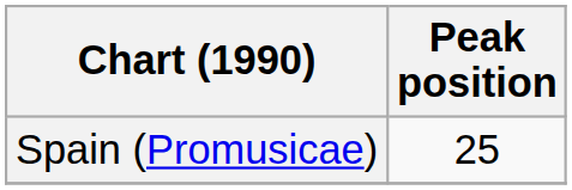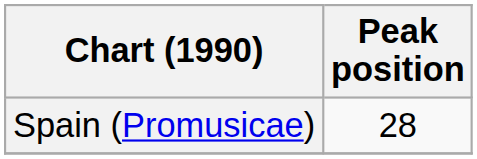 <table class="wikitable sortable">
 <tr>
 <th>Chart (1990)</th>
 <th>Peak<br>position</th>
 </tr>
 <tr>
 <td scope="row" style="background-color: #f2f2f2;">Spain (<a href='#'>Promusicae</a>)</td>
-<td align="center">25</td>
+<td align="center">28</td>
 </tr>
 <tr>
 </tr>
 </table>
